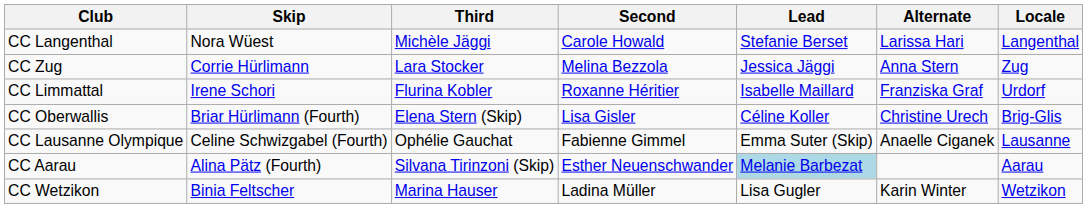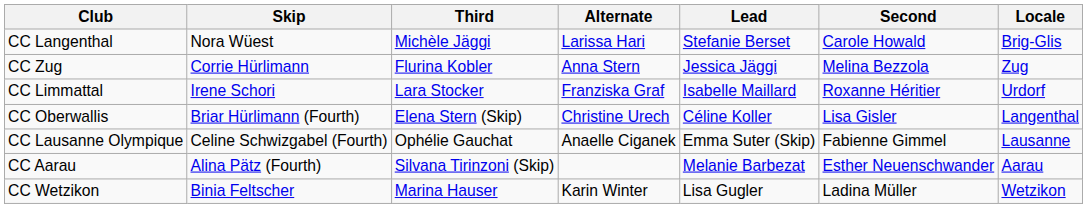 <table class=wikitable>
 <tr>
 <th scope="col">Club</th>
 <th scope="col">Skip</th>
 <th scope="col">Third</th>
+<th scope="col">Alternate</th>
+<th scope="col">Lead</th>
 <th scope="col">Second</th>
-<th scope="col">Lead</th>
-<th scope="col">Alternate</th>
 <th scope="col">Locale</th>
 </tr>
 <tr>
 <td>CC Langenthal</td>
 <td>Nora Wüest</td>
 <td><a href='#'>Michèle Jäggi</a></td>
+<td><a href='#'>Larissa Hari</a></td>
+<td><a href='#'>Stefanie Berset</a></td>
 <td><a href='#'>Carole Howald</a></td>
-<td><a href='#'>Stefanie Berset</a></td>
-<td><a href='#'>Larissa Hari</a></td>
-<td> <a href='#'>Langenthal</a></td>
+<td> <a href='#'>Brig-Glis</a></td>
 </tr>
 <tr>
 <td>CC Zug</td>
 <td><a href='#'>Corrie Hürlimann</a></td>
-<td><a href='#'>Lara Stocker</a></td>
+<td><a href='#'>Flurina Kobler</a></td>
+<td><a href='#'>Anna Stern</a></td>
+<td><a href='#'>Jessica Jäggi</a></td>
 <td><a href='#'>Melina Bezzola</a></td>
-<td><a href='#'>Jessica Jäggi</a></td>
-<td><a href='#'>Anna Stern</a></td>
 <td> <a href='#'>Zug</a></td>
 </tr>
 <tr>
 <td>CC Limmattal</td>
 <td><a href='#'>Irene Schori</a></td>
-<td><a href='#'>Flurina Kobler</a></td>
+<td><a href='#'>Lara Stocker</a></td>
+<td><a href='#'>Franziska Graf</a></td>
+<td><a href='#'>Isabelle Maillard</a></td>
 <td><a href='#'>Roxanne Héritier</a></td>
-<td><a href='#'>Isabelle Maillard</a></td>
-<td><a href='#'>Franziska Graf</a></td>
 <td> <a href='#'>Urdorf</a></td>
 </tr>
 <tr>
 <td>CC Oberwallis</td>
 <td><a href='#'>Briar Hürlimann</a> (Fourth)</td>
 <td><a href='#'>Elena Stern</a> (Skip)</td>
+<td><a href='#'>Christine Urech</a></td>
+<td><a href='#'>Céline Koller</a></td>
 <td><a href='#'>Lisa Gisler</a></td>
-<td><a href='#'>Céline Koller</a></td>
-<td><a href='#'>Christine Urech</a></td>
-<td> <a href='#'>Brig-Glis</a></td>
+<td> <a href='#'>Langenthal</a></td>
 </tr>
 <tr>
 <td>CC Lausanne Olympique</td>
 <td>Celine Schwizgabel (Fourth)</td>
 <td>Ophélie Gauchat</td>
+<td>Anaelle Ciganek</td>
+<td>Emma Suter (Skip)</td>
 <td>Fabienne Gimmel</td>
-<td>Emma Suter (Skip)</td>
-<td>Anaelle Ciganek</td>
 <td> <a href='#'>Lausanne</a></td>
 </tr>
 <tr>
 <td>CC Aarau</td>
 <td><a href='#'>Alina Pätz</a> (Fourth)</td>
 <td><a href='#'>Silvana Tirinzoni</a> (Skip)</td>
+<td></td>
+<td><a href='#'>Melanie Barbezat</a></td>
 <td><a href='#'>Esther Neuenschwander</a></td>
-<td style="background: lightblue;"><a href='#'>Melanie Barbezat</a></td>
-<td></td>
 <td> <a href='#'>Aarau</a></td>
 </tr>
 <tr>
 <td>CC Wetzikon</td>
 <td><a href='#'>Binia Feltscher</a></td>
 <td><a href='#'>Marina Hauser</a></td>
+<td>Karin Winter</td>
+<td>Lisa Gugler</td>
 <td>Ladina Müller</td>
-<td>Lisa Gugler</td>
-<td>Karin Winter</td>
 <td> <a href='#'>Wetzikon</a></td>
 </tr>
 </table>
